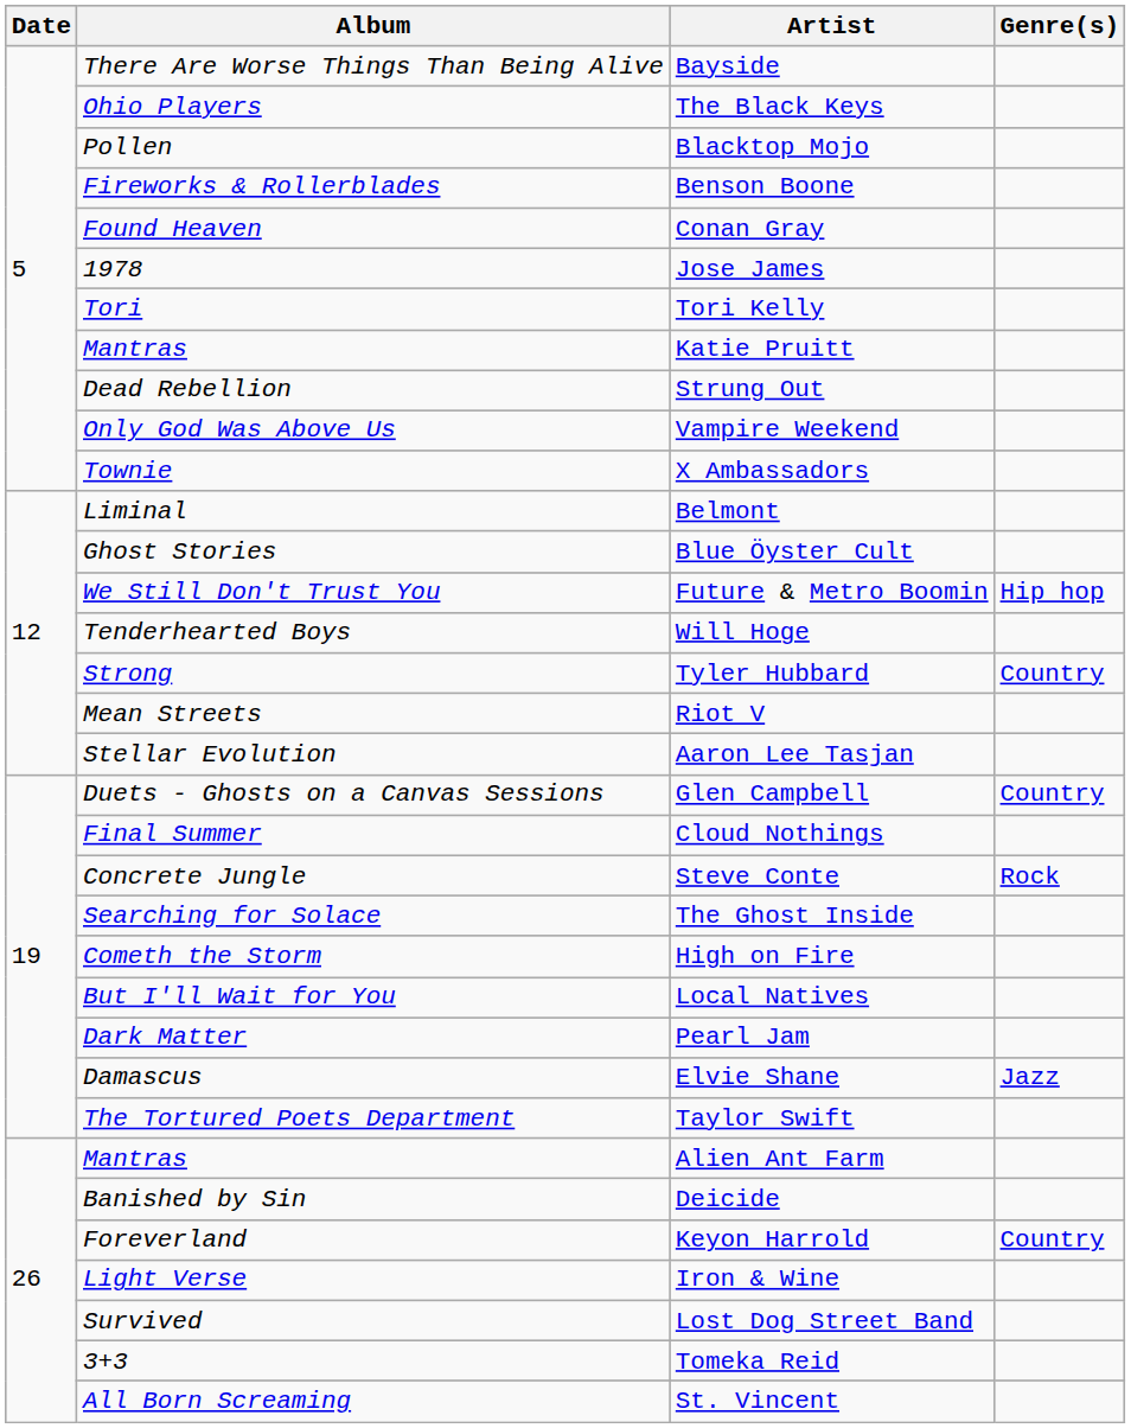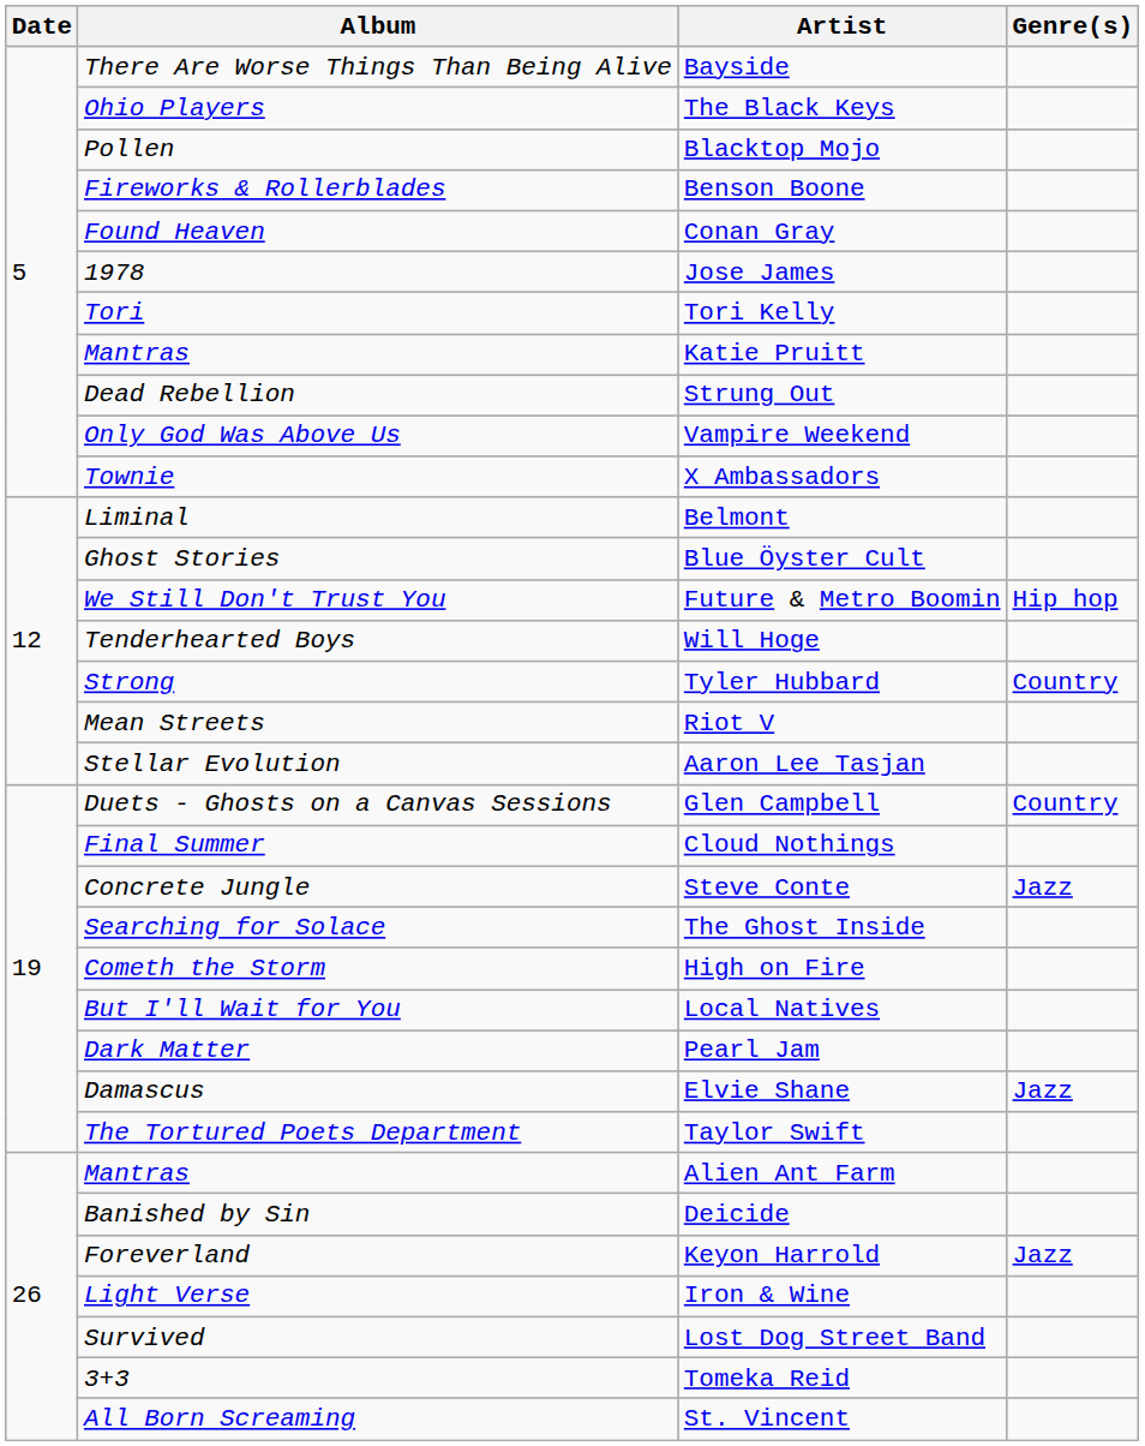 <table class="wikitable">
 <tr>
 <th>Date</th>
 <th>Album</th>
 <th>Artist</th>
 <th>Genre(s)</th>
 </tr>
 <tr>
 <td rowspan="11">5</td>
 <td><em>There Are Worse Things Than Being Alive</em></td>
 <td><a href='#'>Bayside</a></td>
 <td></td>
 </tr>
 <tr>
 <td><em><a href='#'>Ohio Players</a></em></td>
 <td><a href='#'>The Black Keys</a></td>
 <td></td>
 </tr>
 <tr>
 <td><em>Pollen</em></td>
 <td><a href='#'>Blacktop Mojo</a></td>
 <td></td>
 </tr>
 <tr>
 <td><em><a href='#'>Fireworks & Rollerblades</a></em></td>
 <td><a href='#'>Benson Boone</a></td>
 <td></td>
 </tr>
 <tr>
 <td><em><a href='#'>Found Heaven</a></em></td>
 <td><a href='#'>Conan Gray</a></td>
 <td></td>
 </tr>
 <tr>
 <td><em>1978</em></td>
 <td><a href='#'>Jose James</a></td>
 <td></td>
 </tr>
 <tr>
 <td><em><a href='#'>Tori</a></em></td>
 <td><a href='#'>Tori Kelly</a></td>
 <td></td>
 </tr>
 <tr>
 <td><em><a href='#'>Mantras</a></em></td>
 <td><a href='#'>Katie Pruitt</a></td>
 <td></td>
 </tr>
 <tr>
 <td><em>Dead Rebellion</em></td>
 <td><a href='#'>Strung Out</a></td>
 <td></td>
 </tr>
 <tr>
 <td><em><a href='#'>Only God Was Above Us</a></em></td>
 <td><a href='#'>Vampire Weekend</a></td>
 <td></td>
 </tr>
 <tr>
 <td><em><a href='#'>Townie</a></em></td>
 <td><a href='#'>X Ambassadors</a></td>
 <td></td>
 </tr>
 <tr>
 <td rowspan="7">12</td>
 <td><em>Liminal</em></td>
 <td><a href='#'>Belmont</a></td>
 <td></td>
 </tr>
 <tr>
 <td><em>Ghost Stories</em></td>
 <td><a href='#'>Blue Öyster Cult</a></td>
 <td></td>
 </tr>
 <tr>
 <td><em><a href='#'>We Still Don't Trust You</a></em></td>
 <td><a href='#'>Future</a> & <a href='#'>Metro Boomin</a></td>
 <td><a href='#'>Hip hop</a></td>
 </tr>
 <tr>
 <td><em>Tenderhearted Boys</em></td>
 <td><a href='#'>Will Hoge</a></td>
 <td></td>
 </tr>
 <tr>
 <td><em><a href='#'>Strong</a></em></td>
 <td><a href='#'>Tyler Hubbard</a></td>
 <td><a href='#'>Country</a></td>
 </tr>
 <tr>
 <td><em>Mean Streets</em></td>
 <td><a href='#'>Riot V</a></td>
 <td></td>
 </tr>
 <tr>
 <td><em>Stellar Evolution</em></td>
 <td><a href='#'>Aaron Lee Tasjan</a></td>
 <td></td>
 </tr>
 <tr>
 <td rowspan="9">19</td>
 <td><em>Duets - Ghosts on a Canvas Sessions</em></td>
 <td><a href='#'>Glen Campbell</a></td>
 <td><a href='#'>Country</a></td>
 </tr>
 <tr>
 <td><em><a href='#'>Final Summer</a></em></td>
 <td><a href='#'>Cloud Nothings</a></td>
 <td></td>
 </tr>
 <tr>
 <td><em>Concrete Jungle</em></td>
 <td><a href='#'>Steve Conte</a></td>
-<td><a href='#'>Rock</a></td>
+<td><a href='#'>Jazz</a></td>
 </tr>
 <tr>
 <td><em><a href='#'>Searching for Solace</a></em></td>
 <td><a href='#'>The Ghost Inside</a></td>
 <td></td>
 </tr>
 <tr>
 <td><em><a href='#'>Cometh the Storm</a></em></td>
 <td><a href='#'>High on Fire</a></td>
 <td></td>
 </tr>
 <tr>
 <td><em><a href='#'>But I'll Wait for You</a></em></td>
 <td><a href='#'>Local Natives</a></td>
 <td></td>
 </tr>
 <tr>
 <td><em><a href='#'>Dark Matter</a></em></td>
 <td><a href='#'>Pearl Jam</a></td>
 <td></td>
 </tr>
 <tr>
 <td><em>Damascus</em></td>
 <td><a href='#'>Elvie Shane</a></td>
 <td><a href='#'>Jazz</a></td>
 </tr>
 <tr>
 <td><em><a href='#'>The Tortured Poets Department</a></em></td>
 <td><a href='#'>Taylor Swift</a></td>
 <td></td>
 </tr>
 <tr>
 <td rowspan="7">26</td>
 <td><em><a href='#'>Mantras</a></em></td>
 <td><a href='#'>Alien Ant Farm</a></td>
 <td></td>
 </tr>
 <tr>
 <td><em>Banished by Sin</em></td>
 <td><a href='#'>Deicide</a></td>
 <td></td>
 </tr>
 <tr>
 <td><em>Foreverland</em></td>
 <td><a href='#'>Keyon Harrold</a></td>
-<td><a href='#'>Country</a></td>
+<td><a href='#'>Jazz</a></td>
 </tr>
 <tr>
 <td><em><a href='#'>Light Verse</a></em></td>
 <td><a href='#'>Iron & Wine</a></td>
 <td></td>
 </tr>
 <tr>
 <td><em>Survived</em></td>
 <td><a href='#'>Lost Dog Street Band</a></td>
 <td></td>
 </tr>
 <tr>
 <td><em>3+3</em></td>
 <td><a href='#'>Tomeka Reid</a></td>
 <td></td>
 </tr>
 <tr>
 <td><em><a href='#'>All Born Screaming</a></em></td>
 <td><a href='#'>St. Vincent</a></td>
 <td></td>
 </tr>
 </table>
